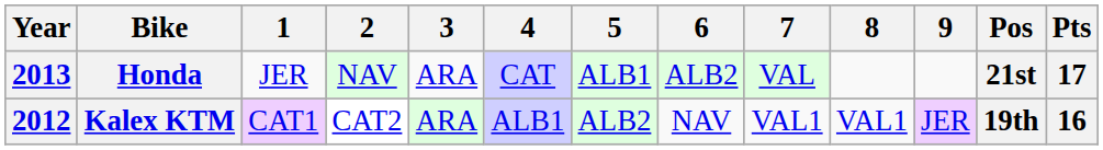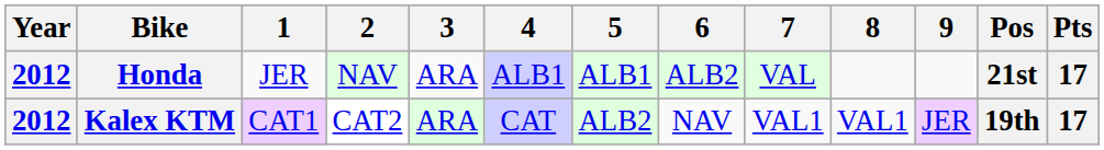 <table class="wikitable" style="text-align:center">
 <tr>
 <th>Year</th>
 <th>Bike</th>
 <th>1</th>
 <th>2</th>
 <th>3</th>
 <th>4</th>
 <th>5</th>
 <th>6</th>
 <th>7</th>
 <th>8</th>
 <th>9</th>
 <th>Pos</th>
 <th>Pts</th>
 </tr>
 <tr>
-<th><a href='#'>2013</a></th>
+<th><a href='#'>2012</a></th>
 <th><a href='#'>Honda</a></th>
 <td><a href='#'>JER</a></td>
 <td style="background:#dfffdf;"><a href='#'>NAV</a><br></td>
 <td><a href='#'>ARA</a></td>
-<td style="background:#cfcfff;"><a href='#'>CAT</a><br></td>
+<td style="background:#cfcfff;"><a href='#'>ALB1</a><br></td>
 <td style="background:#dfffdf;"><a href='#'>ALB1</a><br></td>
 <td style="background:#dfffdf;"><a href='#'>ALB2</a><br></td>
 <td style="background:#dfffdf;"><a href='#'>VAL</a><br></td>
 <td></td>
 <td></td>
 <th>21st</th>
 <th>17</th>
 </tr>
 <tr>
 <th align="left"><a href='#'>2012</a></th>
 <th align="left"><a href='#'>Kalex KTM</a></th>
 <td style="background:#efcfff;"><a href='#'>CAT1</a><br></td>
 <td style="background:#ffffff;"><a href='#'>CAT2</a><br></td>
 <td style="background:#dfffdf;"><a href='#'>ARA</a><br></td>
-<td style="background:#cfcfff;"><a href='#'>ALB1</a><br></td>
+<td style="background:#cfcfff;"><a href='#'>CAT</a><br></td>
 <td style="background:#dfffdf;"><a href='#'>ALB2</a><br></td>
 <td><a href='#'>NAV</a></td>
 <td><a href='#'>VAL1</a></td>
 <td><a href='#'>VAL1</a></td>
 <td style="background:#efcfff;"><a href='#'>JER</a><br></td>
 <th>19th</th>
-<th>16</th>
+<th>17</th>
 </tr>
 </table>
